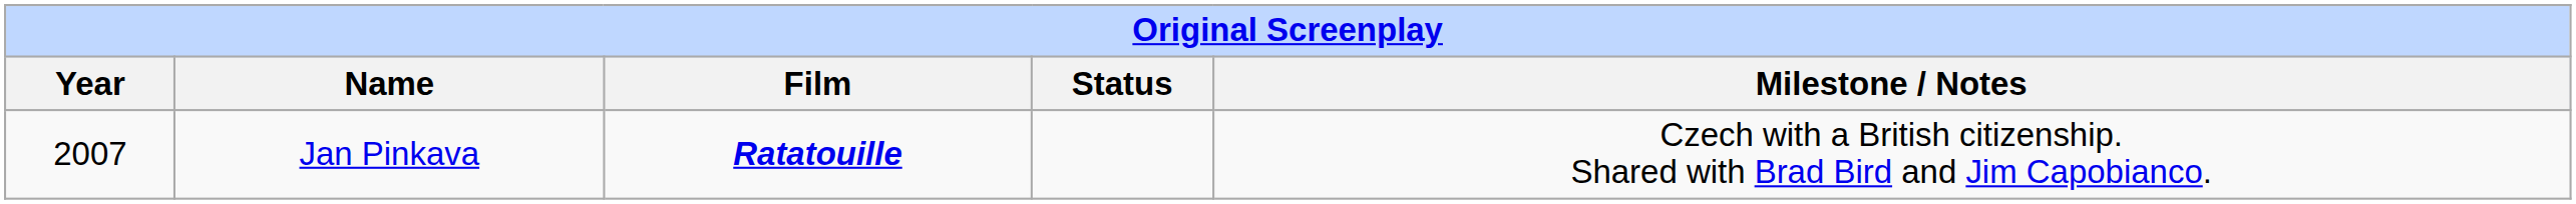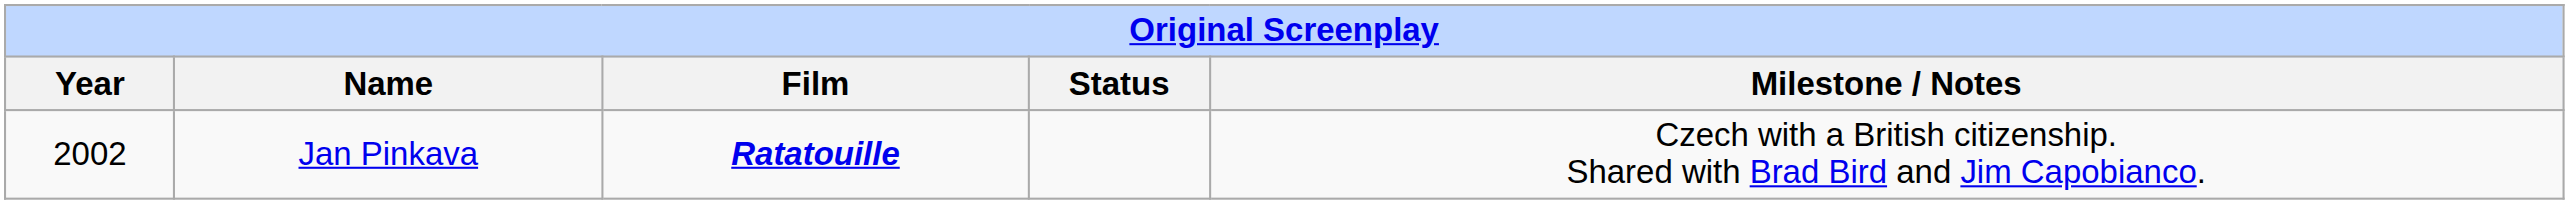 <table class="wikitable" style="text-align: center">
 <tr ---- bgcolor="#bfd7ff">
 <td colspan=5 align=center><strong><a href='#'>Original Screenplay</a></strong></td>
 </tr>
 <tr ---- bgcolor="#ebf5ff">
 <th width="75">Year</th>
 <th width="200">Name</th>
 <th width="200">Film</th>
 <th width="80">Status</th>
 <th width="650">Milestone / Notes</th>
 </tr>
 <tr>
-<td>2007</td>
+<td>2002</td>
 <td><a href='#'>Jan Pinkava</a></td>
 <td><strong><em><a href='#'>Ratatouille</a></em></strong></td>
 <td></td>
 <td>Czech with a British citizenship.<br>Shared with <a href='#'>Brad Bird</a> and <a href='#'>Jim Capobianco</a>.</td>
 </tr>
 </table>
